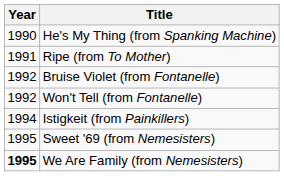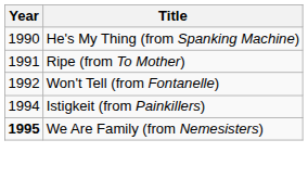 <table class="wikitable">
 <tr>
 <th>Year</th>
 <th>Title</th>
 </tr>
 <tr>
 <td>1990</td>
 <td>He's My Thing (from <em>Spanking Machine</em>)</td>
 </tr>
 <tr>
 <td>1991</td>
 <td>Ripe (from <em>To Mother</em>)</td>
 </tr>
 <tr>
 <td>1992</td>
-<td>Bruise Violet (from <em>Fontanelle</em>)</td>
-</tr>
-<tr>
-<td>1992</td>
 <td>Won't Tell (from <em>Fontanelle</em>)</td>
 </tr>
 <tr>
 <td>1994</td>
 <td>Istigkeit (from <em>Painkillers</em>)</td>
 </tr>
 <tr>
-<td>1995</td>
-<td>Sweet '69 (from <em>Nemesisters</em>)</td>
-</tr>
-<tr>
 <td><strong>1995</strong></td>
 <td>We Are Family (from <em>Nemesisters</em>)</td>
 </tr>
 </table>
